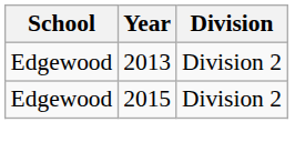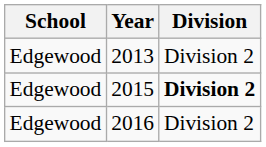 <table class="wikitable">
 <tr>
 <th>School</th>
 <th>Year</th>
 <th>Division</th>
 </tr>
 <tr>
 <td>Edgewood</td>
 <td>2013</td>
 <td>Division 2</td>
 </tr>
 <tr>
 <td>Edgewood</td>
 <td>2015</td>
+<td><strong>Division 2</strong></td>
+</tr>
+<tr>
+<td>Edgewood</td>
+<td>2016</td>
 <td>Division 2</td>
 </tr>
 </table>
